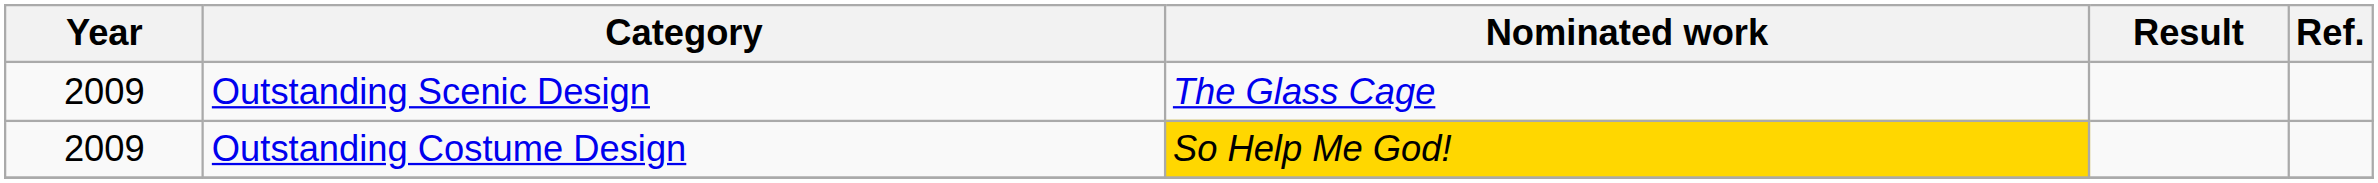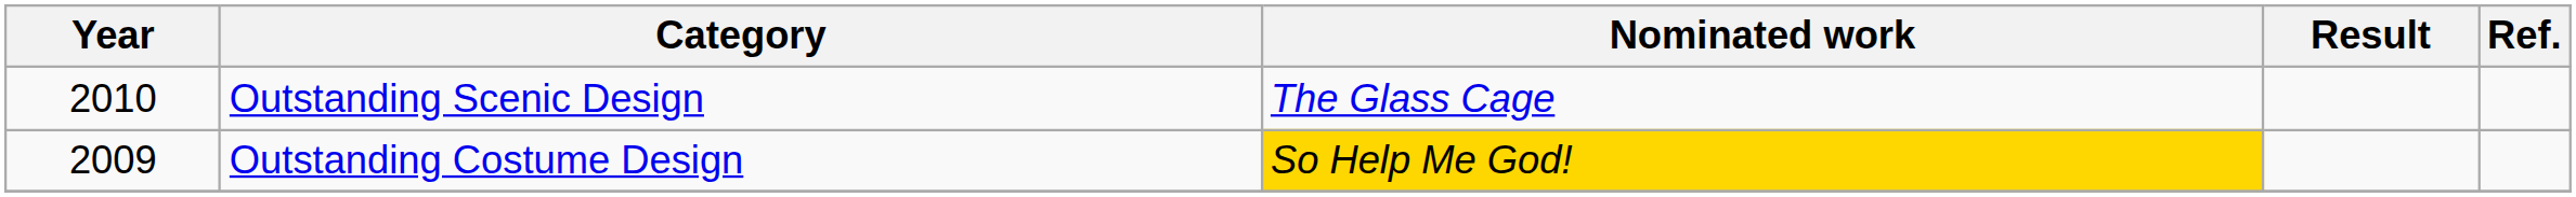 <table class=wikitable>
 <tr>
 <th scope="col" style="width:5em;">Year</th>
 <th scope="col" style="width:26em;">Category</th>
 <th scope="col" style="width:25em;">Nominated work</th>
 <th scope="col" style="width:5em;">Result</th>
 <th>Ref.</th>
 </tr>
 <tr>
-<td style="text-align:center;">2009</td>
+<td style="text-align:center;">2010</td>
 <td><a href='#'>Outstanding Scenic Design</a></td>
 <td><em><a href='#'>The Glass Cage</a></em></td>
 <td></td>
 <td></td>
 </tr>
 <tr>
 <td style="text-align:center;">2009</td>
 <td><a href='#'>Outstanding Costume Design</a></td>
 <td style="background: gold;"><em>So Help Me God! </em></td>
 <td></td>
 <td></td>
 </tr>
 <tr>
 </tr>
 </table>
